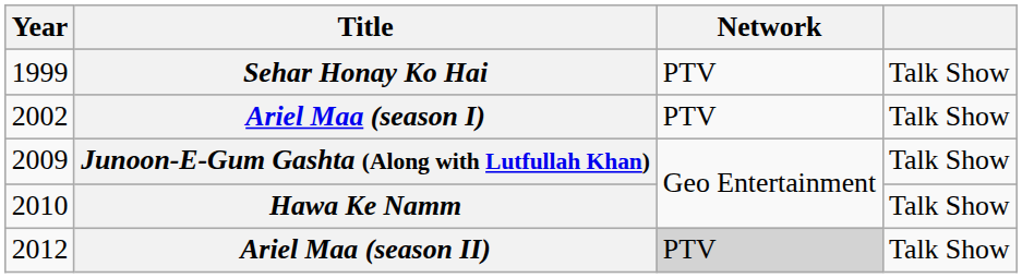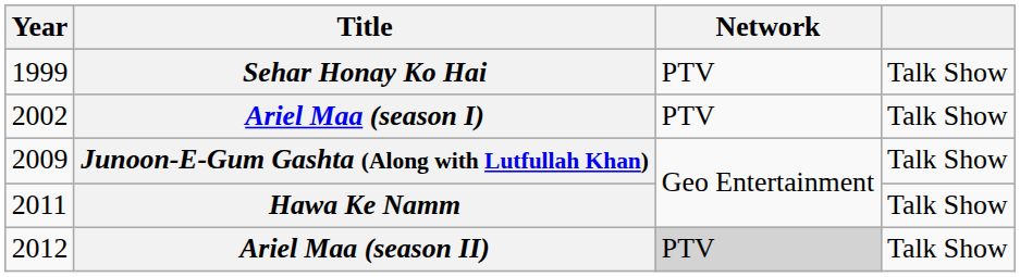 <table class="wikitable plainrowheaders">
 <tr style="text-align:center;">
 <th scope="col">Year</th>
 <th scope="col">Title</th>
 <th scope="col">Network</th>
 <th></th>
 </tr>
 <tr>
 <td>1999</td>
 <th scope="row"><em>Sehar Honay Ko Hai</em></th>
 <td>PTV</td>
 <td>Talk Show</td>
 </tr>
 <tr>
 <td>2002</td>
 <th scope="row"><em><a href='#'>Ariel Maa</a> (season I)</em></th>
 <td>PTV</td>
 <td>Talk Show</td>
 </tr>
 <tr>
 <td>2009</td>
 <th scope="row"><em>Junoon-E-Gum Gashta</em> <small>(Along with <a href='#'>Lutfullah Khan</a>)</small></th>
 <td rowspan="2">Geo Entertainment</td>
 <td>Talk Show</td>
 </tr>
 <tr>
-<td>2010</td>
+<td>2011</td>
 <th scope="row"><em>Hawa Ke Namm</em></th>
 <td>Talk Show</td>
 </tr>
 <tr>
 <td>2012</td>
 <th scope="row"><em>Ariel Maa (season II)</em></th>
 <td style="background: lightgrey;">PTV</td>
 <td>Talk Show</td>
 </tr>
 </table>
